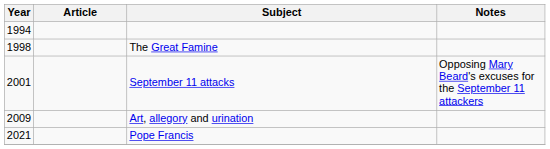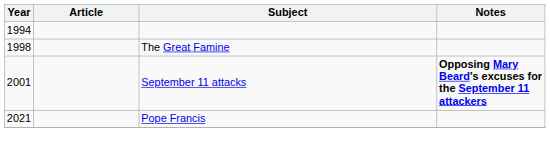 <table class="wikitable sortable" style="width:90%;">
 <tr>
 <th style="width:5%;">Year</th>
 <th class="unsortable">Article</th>
 <th class="unsortable">Subject</th>
 <th style="width:20%;" class="unsortable">Notes</th>
 </tr>
 <tr>
 <td>1994</td>
 <td></td>
 <td></td>
 <td></td>
 </tr>
 <tr>
 <td>1998</td>
 <td></td>
 <td>The <a href='#'>Great Famine</a></td>
 <td></td>
 </tr>
 <tr>
 <td>2001</td>
 <td></td>
 <td><a href='#'>September 11 attacks</a></td>
-<td>Opposing <a href='#'>Mary Beard</a>'s excuses for the <a href='#'>September 11 attackers</a></td>
-</tr>
-<tr>
-<td>2009</td>
-<td></td>
-<td><a href='#'>Art</a>, <a href='#'>allegory</a> and <a href='#'>urination</a></td>
-<td></td>
+<td><strong>Opposing <a href='#'>Mary Beard</a>'s excuses for the <a href='#'>September 11 attackers</a></strong></td>
 </tr>
 <tr>
 <td>2021</td>
 <td></td>
 <td><a href='#'>Pope Francis</a></td>
 <td></td>
 </tr>
 <tr>
 </tr>
 </table>
